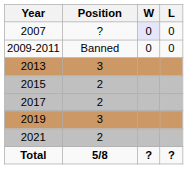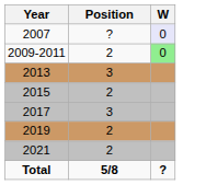 <table class="wikitable" style="text-align: center;">
 <tr>
 <th>Year</th>
 <th width="100">Position</th>
 <th width="25">W</th>
-<th width="25">L</th>
 </tr>
 <tr>
 <td>2007</td>
 <td>?</td>
 <td style="background: lavender;">0</td>
-<td>0</td>
 </tr>
 <tr>
 <td>2009-2011</td>
-<td>Banned</td>
-<td>0</td>
-<td>0</td>
+<td>2</td>
+<td style="background: lightgreen;">0</td>
 </tr>
 <tr bgcolor="#cc9966">
 <td>2013</td>
 <td>3</td>
-<td></td>
 <td></td>
 </tr>
 <tr bgcolor=silver>
 <td>2015</td>
 <td>2</td>
 <td></td>
-<td></td>
 </tr>
 <tr bgcolor=silver>
 <td>2017</td>
-<td>2</td>
-<td></td>
+<td>3</td>
 <td></td>
 </tr>
 <tr bgcolor="#cc9966">
 <td>2019</td>
-<td>3</td>
-<td></td>
+<td>2</td>
 <td></td>
 </tr>
 <tr bgcolor=silver>
 <td>2021</td>
 <td>2</td>
 <td></td>
-<td></td>
 </tr>
 <tr>
 <td><strong>Total</strong></td>
 <td><strong>5/8</strong></td>
 <td><strong>?</strong></td>
-<td><strong>?</strong></td>
 </tr>
 </table>
